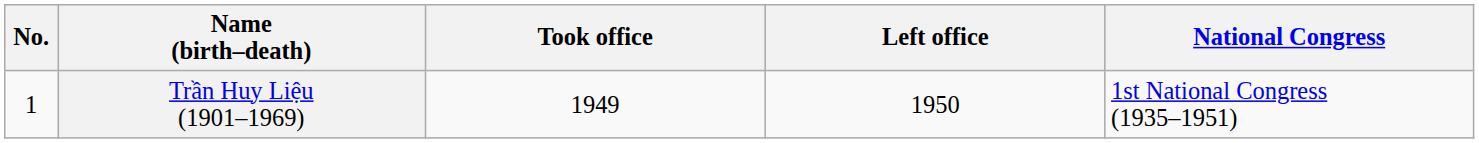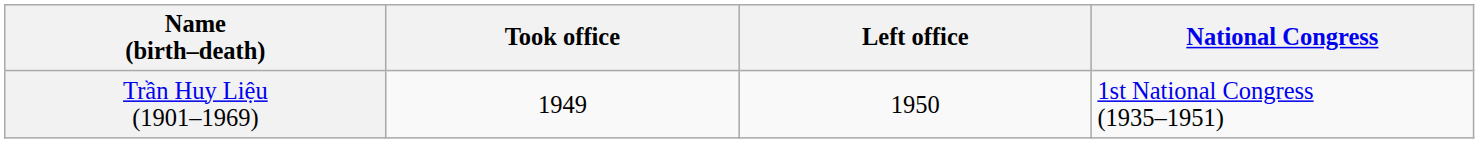 <table class="wikitable" width=76%>
 <tr>
-<th scope="col" style="width:1em;">No.<br></th>
 <th scope="col" style="width:13em;">Name<br>(birth–death)</th>
 <th scope="col" style="width:12em;">Took office</th>
 <th scope="col" style="width:12em;">Left office</th>
 <th scope="col" style="width:13em;"><a href='#'>National Congress</a></th>
 </tr>
 <tr>
-<td align="center">1</td>
 <th align="center" scope="row" style="font-weight:normal;"><a href='#'>Trần Huy Liệu</a><br>(1901–1969)</th>
 <td align="center">1949</td>
 <td align="center">1950</td>
 <td><a href='#'>1st National Congress</a><br>(1935–1951)</td>
 </tr>
 </table>
